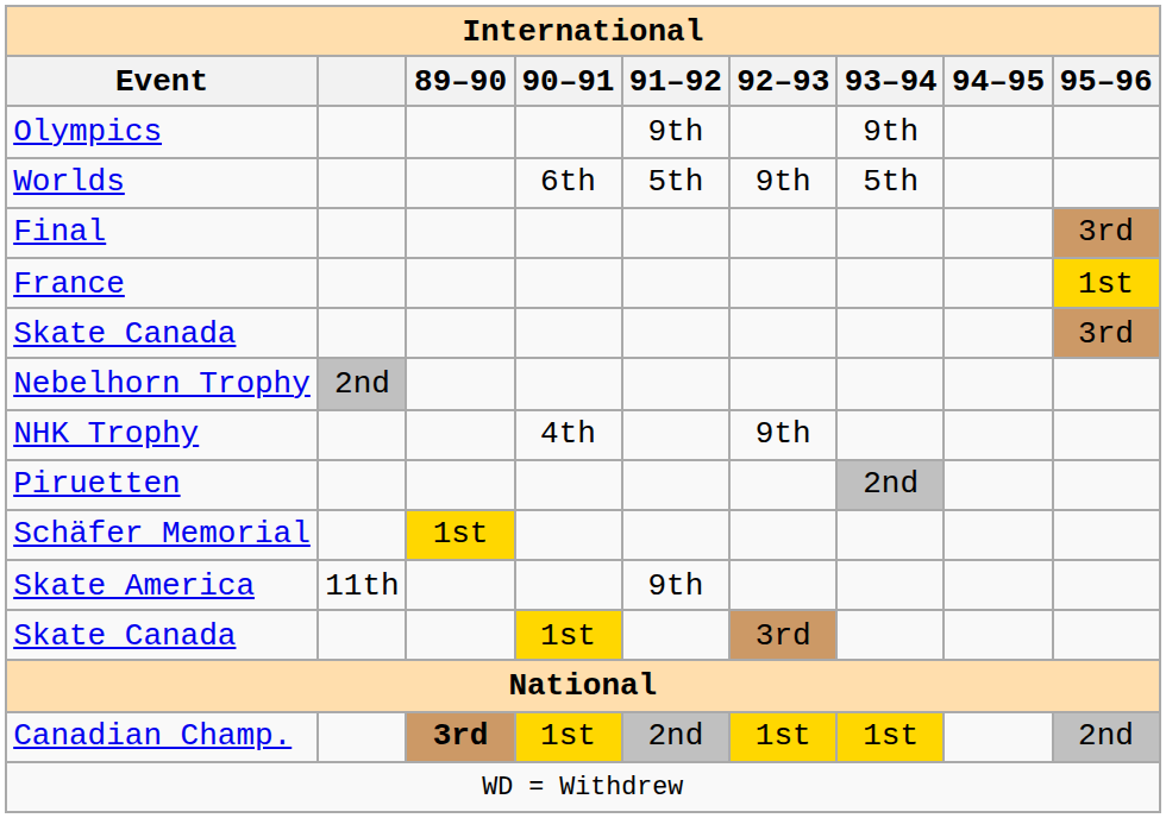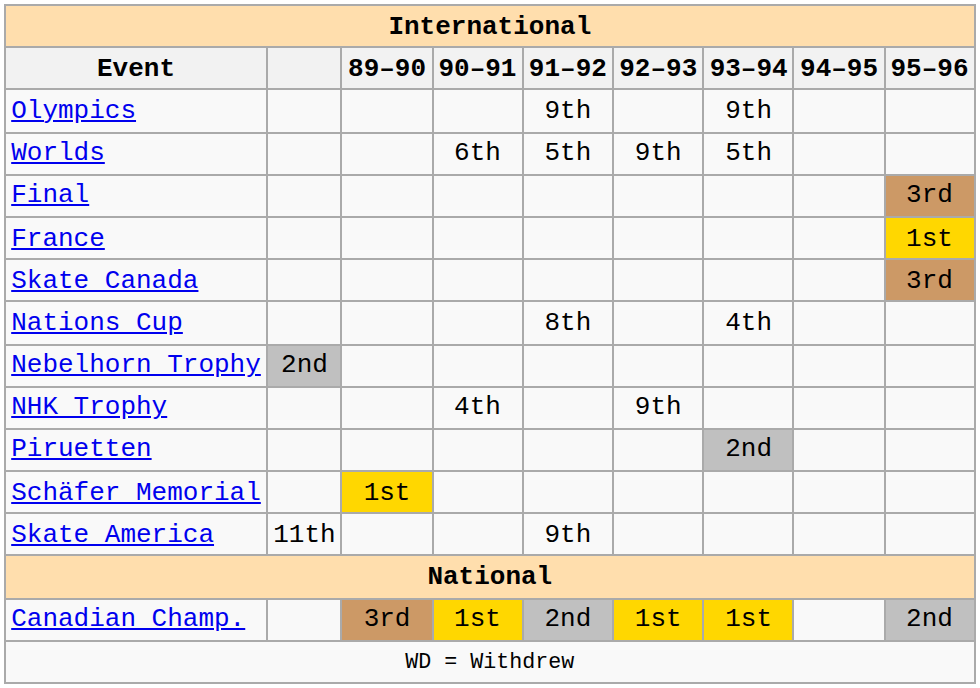 <table class="wikitable" style="text-align:center">
 <tr>
 <th style="background-color: #ffdead; " colspan=9 align=center>International</th>
 </tr>
 <tr>
 <th>Event</th>
 <th></th>
 <th>89–90</th>
 <th>90–91</th>
 <th>91–92</th>
 <th>92–93</th>
 <th>93–94</th>
 <th>94–95</th>
 <th>95–96</th>
 </tr>
 <tr>
 <td align=left><a href='#'>Olympics</a></td>
 <td></td>
 <td></td>
 <td></td>
 <td>9th</td>
 <td></td>
 <td>9th</td>
 <td></td>
 <td></td>
 </tr>
 <tr>
 <td align=left><a href='#'>Worlds</a></td>
 <td></td>
 <td></td>
 <td>6th</td>
 <td>5th</td>
 <td>9th</td>
 <td>5th</td>
 <td></td>
 <td></td>
 </tr>
 <tr>
 <td align=left> <a href='#'>Final</a></td>
 <td></td>
 <td></td>
 <td></td>
 <td></td>
 <td></td>
 <td></td>
 <td></td>
 <td bgcolor=cc9966>3rd</td>
 </tr>
 <tr>
 <td align=left> <a href='#'>France</a></td>
 <td></td>
 <td></td>
 <td></td>
 <td></td>
 <td></td>
 <td></td>
 <td></td>
 <td bgcolor=gold>1st</td>
 </tr>
 <tr>
 <td align=left> <a href='#'>Skate Canada</a></td>
 <td></td>
 <td></td>
 <td></td>
 <td></td>
 <td></td>
 <td></td>
 <td></td>
 <td bgcolor=cc9966>3rd</td>
 </tr>
 <tr>
+<td align=left><a href='#'>Nations Cup</a></td>
+<td></td>
+<td></td>
+<td></td>
+<td>8th</td>
+<td></td>
+<td>4th</td>
+<td></td>
+<td></td>
+</tr>
+<tr>
 <td align=left><a href='#'>Nebelhorn Trophy</a></td>
 <td bgcolor=silver>2nd</td>
 <td></td>
 <td></td>
 <td></td>
 <td></td>
 <td></td>
 <td></td>
 <td></td>
 </tr>
 <tr>
 <td align=left><a href='#'>NHK Trophy</a></td>
 <td></td>
 <td></td>
 <td>4th</td>
 <td></td>
 <td>9th</td>
 <td></td>
 <td></td>
 <td></td>
 </tr>
 <tr>
 <td align=left><a href='#'>Piruetten</a></td>
 <td></td>
 <td></td>
 <td></td>
 <td></td>
 <td></td>
 <td bgcolor=silver>2nd</td>
 <td></td>
 <td></td>
 </tr>
 <tr>
 <td align=left><a href='#'>Schäfer Memorial</a></td>
 <td></td>
 <td bgcolor=gold>1st</td>
 <td></td>
 <td></td>
 <td></td>
 <td></td>
 <td></td>
 <td></td>
 </tr>
 <tr>
 <td align=left><a href='#'>Skate America</a></td>
 <td>11th</td>
 <td></td>
 <td></td>
 <td>9th</td>
 <td></td>
 <td></td>
 <td></td>
 <td></td>
 </tr>
 <tr>
-<td align=left><a href='#'>Skate Canada</a></td>
-<td></td>
-<td></td>
-<td bgcolor=gold>1st</td>
-<td></td>
-<td bgcolor=cc9966>3rd</td>
-<td></td>
-<td></td>
-<td></td>
-</tr>
-<tr>
 <th style="background-color: #ffdead; " colspan=9 align=center>National</th>
 </tr>
 <tr>
 <td align=left><a href='#'>Canadian Champ.</a></td>
 <td></td>
-<td bgcolor=cc9966><strong>3rd</strong></td>
+<td bgcolor=cc9966>3rd</td>
 <td bgcolor=gold>1st</td>
 <td bgcolor=silver>2nd</td>
 <td bgcolor=gold>1st</td>
 <td bgcolor=gold>1st</td>
 <td></td>
 <td bgcolor=silver>2nd</td>
 </tr>
 <tr>
 <td colspan=9 align=center><small> WD = Withdrew </small></td>
 </tr>
 </table>
